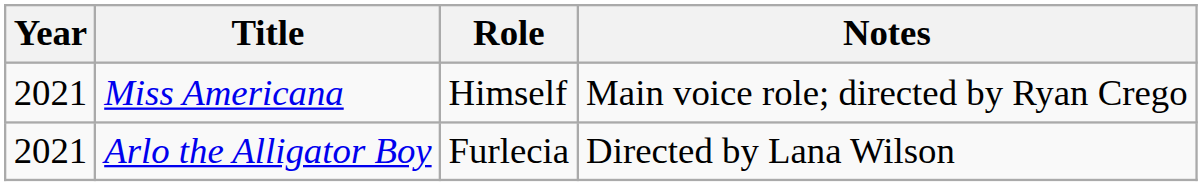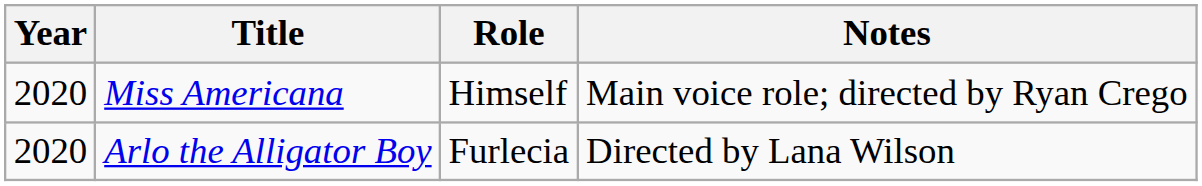 <table class="wikitable sortable">
 <tr>
 <th>Year</th>
 <th>Title</th>
 <th>Role</th>
 <th class="unsortable">Notes</th>
 </tr>
 <tr>
-<td>2021</td>
+<td>2020</td>
 <td><em><a href='#'>Miss Americana</a></em></td>
 <td>Himself</td>
 <td>Main voice role; directed by Ryan Crego</td>
 </tr>
 <tr>
-<td>2021</td>
+<td>2020</td>
 <td><em><a href='#'>Arlo the Alligator Boy</a></em></td>
 <td>Furlecia</td>
 <td>Directed by Lana Wilson</td>
 </tr>
 </table>
